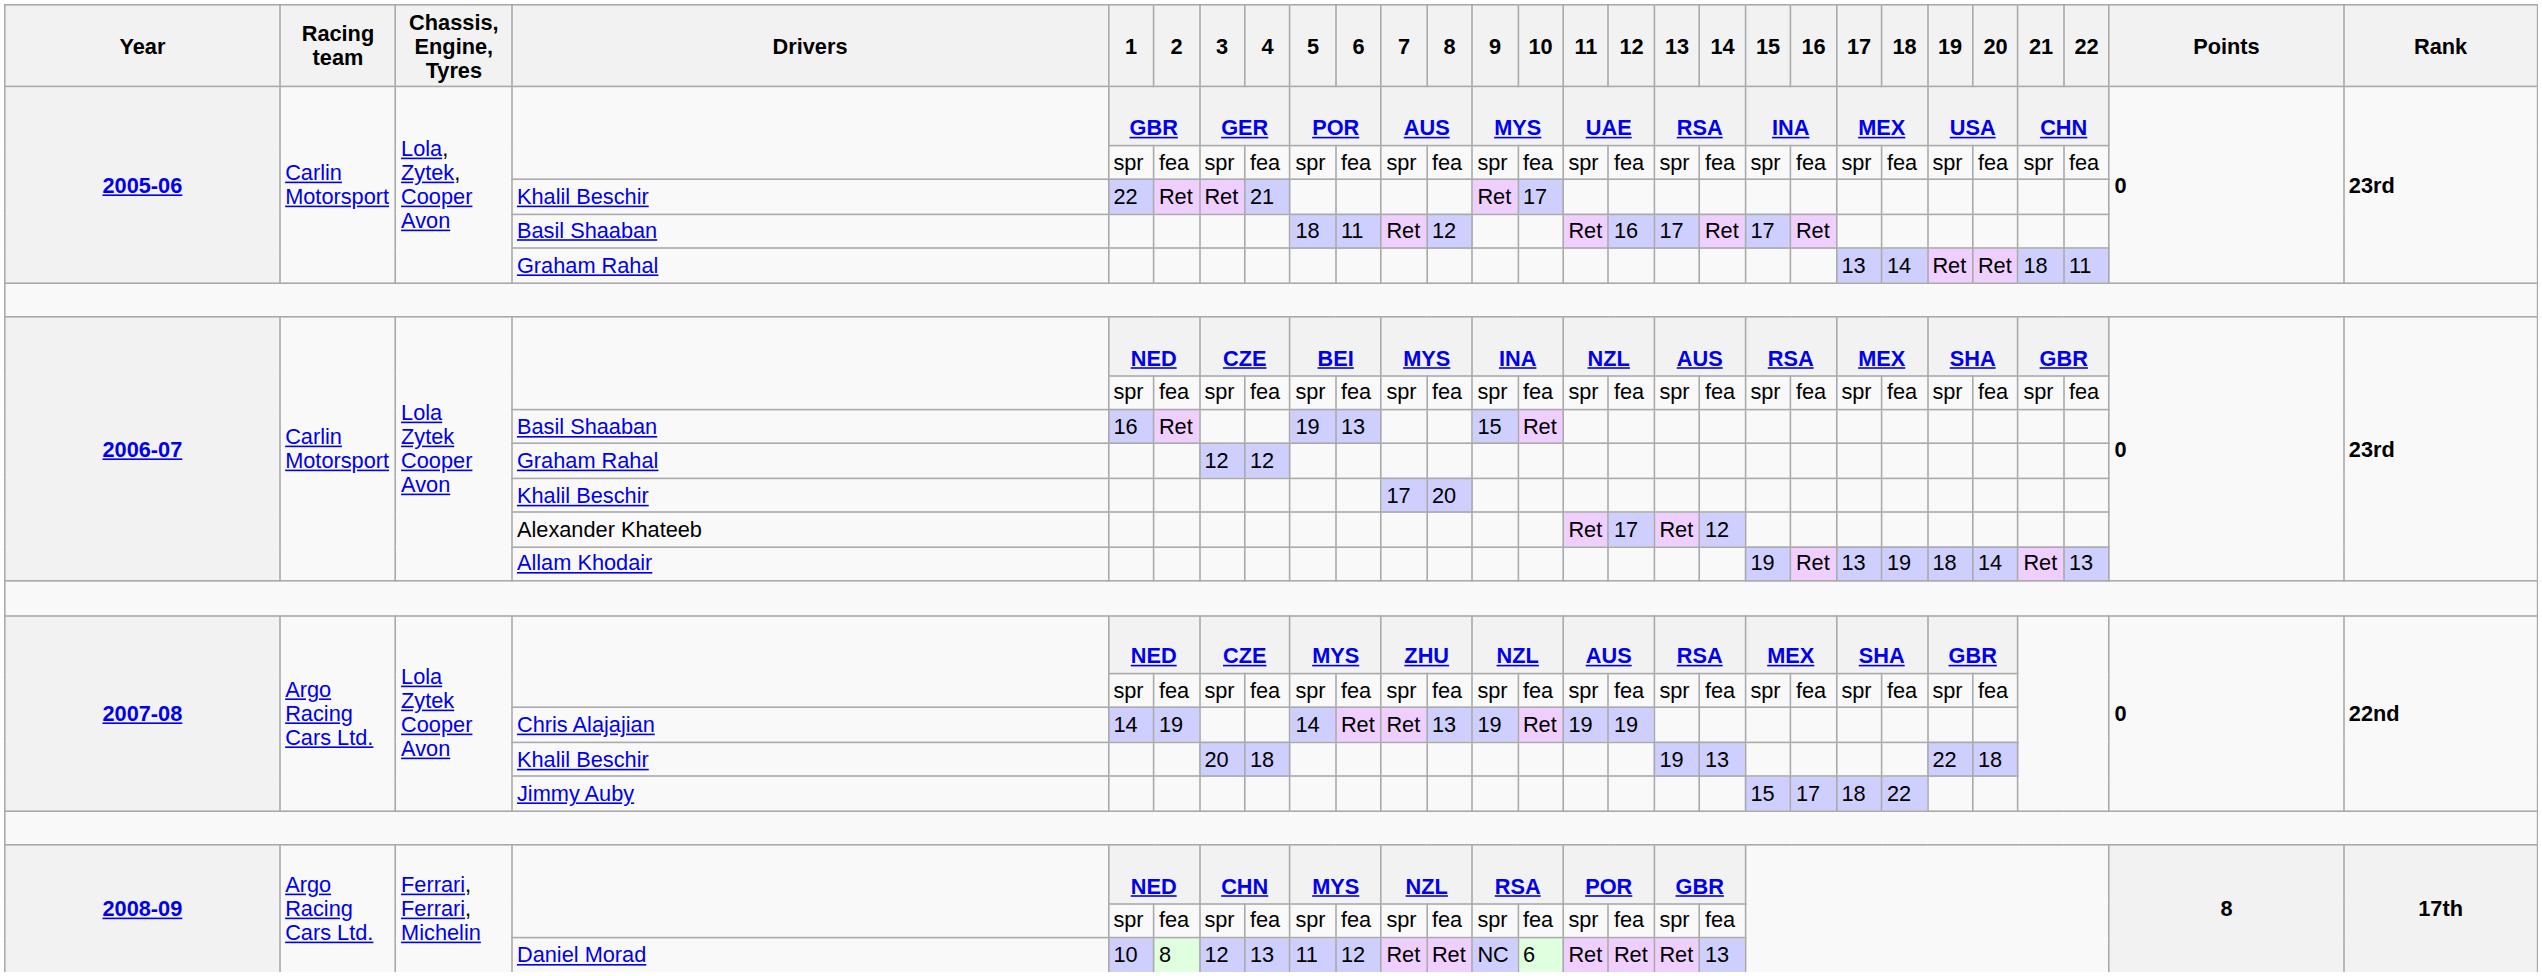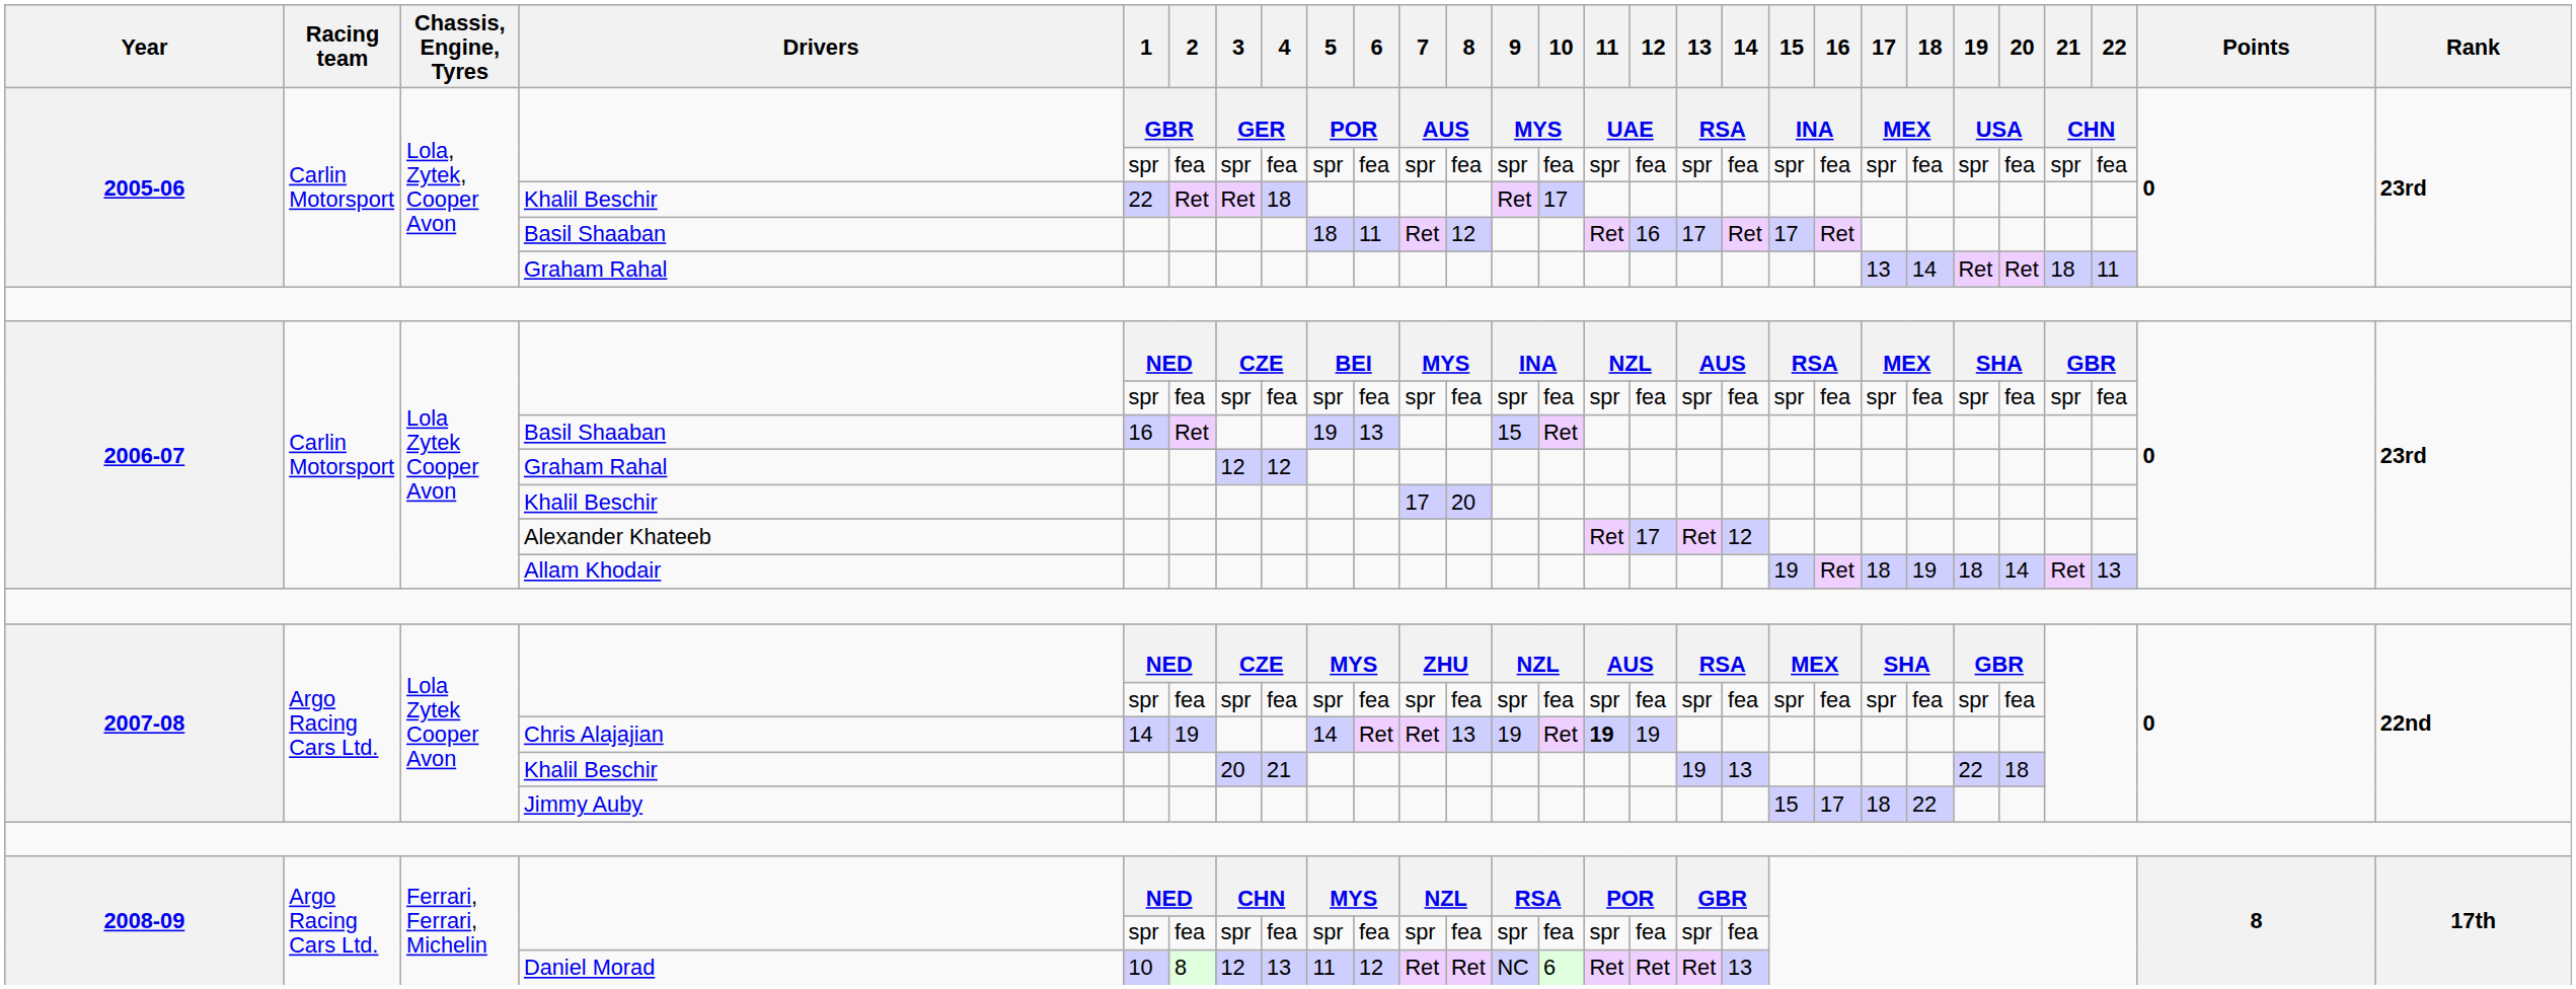 <table class="wikitable" style="font-size: 85%" width="100%">
 <tr>
 <th>Year</th>
 <th width=66px>Racing<br>team</th>
 <th width=66px>Chassis,<br>Engine,<br>Tyres</th>
 <th>Drivers</th>
 <th width=22px>1</th>
 <th width=22px>2</th>
 <th width=22px>3</th>
 <th width=22px>4</th>
 <th width=22px>5</th>
 <th width=22px>6</th>
 <th width=22px>7</th>
 <th width=22px>8</th>
 <th width=22px>9</th>
 <th width=22px>10</th>
 <th width=22px>11</th>
 <th width=22px>12</th>
 <th width=22px>13</th>
 <th width=22px>14</th>
 <th width=22px>15</th>
 <th width=22px>16</th>
 <th width=22px>17</th>
 <th width=22px>18</th>
 <th width=22px>19</th>
 <th width=22px>20</th>
 <th width=22px>21</th>
 <th width=22px>22</th>
 <th>Points</th>
 <th>Rank<br></th>
 </tr>
 <tr>
 <th rowspan=5><a href='#'>2005-06</a></th>
 <td rowspan=5><a href='#'>Carlin Motorsport</a></td>
 <td rowspan=5><a href='#'>Lola</a>,<br><a href='#'>Zytek</a>,<br><a href='#'>Cooper Avon</a></td>
 <td rowspan=2></td>
 <th colspan=2><br><a href='#'>GBR</a></th>
 <th colspan=2><br><a href='#'>GER</a></th>
 <th colspan=2><br><a href='#'>POR</a></th>
 <th colspan=2><br><a href='#'>AUS</a></th>
 <th colspan=2><br><a href='#'>MYS</a></th>
 <th colspan=2><br><a href='#'>UAE</a></th>
 <th colspan=2><br><a href='#'>RSA</a></th>
 <th colspan=2><br><a href='#'>INA</a></th>
 <th colspan=2><br><a href='#'>MEX</a></th>
 <th colspan=2><br><a href='#'>USA</a></th>
 <th colspan=2><br><a href='#'>CHN</a></th>
 <td rowspan=5><strong>0</strong></td>
 <td rowspan=5><strong>23rd</strong></td>
 </tr>
 <tr>
 <td>spr</td>
 <td>fea</td>
 <td>spr</td>
 <td>fea</td>
 <td>spr</td>
 <td>fea</td>
 <td>spr</td>
 <td>fea</td>
 <td>spr</td>
 <td>fea</td>
 <td>spr</td>
 <td>fea</td>
 <td>spr</td>
 <td>fea</td>
 <td>spr</td>
 <td>fea</td>
 <td>spr</td>
 <td>fea</td>
 <td>spr</td>
 <td>fea</td>
 <td>spr</td>
 <td>fea</td>
 </tr>
 <tr>
 <td><a href='#'>Khalil Beschir</a></td>
 <td style="background:#CFCFFF;">22</td>
 <td style="background:#EFCFFF;">Ret</td>
 <td style="background:#EFCFFF;">Ret</td>
-<td style="background:#CFCFFF;">21</td>
+<td style="background:#CFCFFF;">18</td>
 <td></td>
 <td></td>
 <td></td>
 <td></td>
 <td style="background:#EFCFFF;">Ret</td>
 <td style="background:#CFCFFF;">17</td>
 <td></td>
 <td></td>
 <td></td>
 <td></td>
 <td></td>
 <td></td>
 <td></td>
 <td></td>
 <td></td>
 <td></td>
 <td></td>
 <td></td>
 </tr>
 <tr>
 <td><a href='#'>Basil Shaaban</a></td>
 <td></td>
 <td></td>
 <td></td>
 <td></td>
 <td style="background:#CFCFFF;">18</td>
 <td style="background:#CFCFFF;">11</td>
 <td style="background:#EFCFFF;">Ret</td>
 <td style="background:#CFCFFF;">12</td>
 <td></td>
 <td></td>
 <td style="background:#EFCFFF;">Ret</td>
 <td style="background:#CFCFFF;">16</td>
 <td style="background:#CFCFFF;">17</td>
 <td style="background:#EFCFFF;">Ret</td>
 <td style="background:#CFCFFF;">17</td>
 <td style="background:#EFCFFF;">Ret</td>
 <td></td>
 <td></td>
 <td></td>
 <td></td>
 <td></td>
 <td></td>
 </tr>
 <tr>
 <td><a href='#'>Graham Rahal</a></td>
 <td></td>
 <td></td>
 <td></td>
 <td></td>
 <td></td>
 <td></td>
 <td></td>
 <td></td>
 <td></td>
 <td></td>
 <td></td>
 <td></td>
 <td></td>
 <td></td>
 <td></td>
 <td></td>
 <td style="background:#CFCFFF;">13</td>
 <td style="background:#CFCFFF;">14</td>
 <td style="background:#EFCFFF;">Ret</td>
 <td style="background:#EFCFFF;">Ret</td>
 <td style="background:#CFCFFF;">18</td>
 <td style="background:#CFCFFF;">11</td>
 </tr>
 <tr>
 <td colspan=28><br></td>
 </tr>
 <tr>
 <th rowspan=7><a href='#'>2006-07</a></th>
 <td rowspan=7><a href='#'>Carlin Motorsport</a></td>
 <td rowspan=7><a href='#'>Lola</a><br><a href='#'>Zytek</a><br><a href='#'>Cooper Avon</a></td>
 <td rowspan=2></td>
 <th colspan=2><br><a href='#'>NED</a></th>
 <th colspan=2><br><a href='#'>CZE</a></th>
 <th colspan=2><br><a href='#'>BEI</a></th>
 <th colspan=2><br><a href='#'>MYS</a></th>
 <th colspan=2><br><a href='#'>INA</a></th>
 <th colspan=2><br><a href='#'>NZL</a></th>
 <th colspan=2><br><a href='#'>AUS</a></th>
 <th colspan=2><br><a href='#'>RSA</a></th>
 <th colspan=2><br><a href='#'>MEX</a></th>
 <th colspan=2><br><a href='#'>SHA</a></th>
 <th colspan=2><br><a href='#'>GBR</a></th>
 <td rowspan=7><strong>0</strong></td>
 <td rowspan=7><strong>23rd</strong></td>
 </tr>
 <tr>
 <td>spr</td>
 <td>fea</td>
 <td>spr</td>
 <td>fea</td>
 <td>spr</td>
 <td>fea</td>
 <td>spr</td>
 <td>fea</td>
 <td>spr</td>
 <td>fea</td>
 <td>spr</td>
 <td>fea</td>
 <td>spr</td>
 <td>fea</td>
 <td>spr</td>
 <td>fea</td>
 <td>spr</td>
 <td>fea</td>
 <td>spr</td>
 <td>fea</td>
 <td>spr</td>
 <td>fea</td>
 </tr>
 <tr>
 <td><a href='#'>Basil Shaaban</a></td>
 <td style="background:#CFCFFF;">16</td>
 <td style="background:#EFCFFF;">Ret</td>
 <td></td>
 <td></td>
 <td style="background:#CFCFFF;">19</td>
 <td style="background:#CFCFFF;">13</td>
 <td></td>
 <td></td>
 <td style="background:#CFCFFF;">15</td>
 <td style="background:#EFCFFF;">Ret</td>
 <td></td>
 <td></td>
 <td></td>
 <td></td>
 <td></td>
 <td></td>
 <td></td>
 <td></td>
 <td></td>
 <td></td>
 <td></td>
 <td></td>
 </tr>
 <tr>
 <td><a href='#'>Graham Rahal</a></td>
 <td></td>
 <td></td>
 <td style="background:#CFCFFF;">12</td>
 <td style="background:#CFCFFF;">12</td>
 <td></td>
 <td></td>
 <td></td>
 <td></td>
 <td></td>
 <td></td>
 <td></td>
 <td></td>
 <td></td>
 <td></td>
 <td></td>
 <td></td>
 <td></td>
 <td></td>
 <td></td>
 <td></td>
 <td></td>
 <td></td>
 </tr>
 <tr>
 <td><a href='#'>Khalil Beschir</a></td>
 <td></td>
 <td></td>
 <td></td>
 <td></td>
 <td></td>
 <td></td>
 <td style="background:#CFCFFF;">17</td>
 <td style="background:#CFCFFF;">20</td>
 <td></td>
 <td></td>
 <td></td>
 <td></td>
 <td></td>
 <td></td>
 <td></td>
 <td></td>
 <td></td>
 <td></td>
 <td></td>
 <td></td>
 <td></td>
 <td></td>
 </tr>
 <tr>
 <td>Alexander Khateeb</td>
 <td></td>
 <td></td>
 <td></td>
 <td></td>
 <td></td>
 <td></td>
 <td></td>
 <td></td>
 <td></td>
 <td></td>
 <td style="background:#EFCFFF;">Ret</td>
 <td style="background:#CFCFFF;">17</td>
 <td style="background:#EFCFFF;">Ret</td>
 <td style="background:#CFCFFF;">12</td>
 <td></td>
 <td></td>
 <td></td>
 <td></td>
 <td></td>
 <td></td>
 <td></td>
 <td></td>
 </tr>
 <tr>
 <td><a href='#'>Allam Khodair</a></td>
 <td></td>
 <td></td>
 <td></td>
 <td></td>
 <td></td>
 <td></td>
 <td></td>
 <td></td>
 <td></td>
 <td></td>
 <td></td>
 <td></td>
 <td></td>
 <td></td>
 <td style="background:#CFCFFF;">19</td>
 <td style="background:#EFCFFF;">Ret</td>
-<td style="background:#CFCFFF;">13</td>
+<td style="background:#CFCFFF;">18</td>
 <td style="background:#CFCFFF;">19</td>
 <td style="background:#CFCFFF;">18</td>
 <td style="background:#CFCFFF;">14</td>
 <td style="background:#EFCFFF;">Ret</td>
 <td style="background:#CFCFFF;">13</td>
 </tr>
 <tr>
 <td colspan=28><br></td>
 </tr>
 <tr>
 <th rowspan=5><a href='#'>2007-08</a></th>
 <td rowspan=5><a href='#'>Argo Racing Cars Ltd.</a></td>
 <td rowspan=5><a href='#'>Lola</a><br><a href='#'>Zytek</a><br><a href='#'>Cooper Avon</a></td>
 <td rowspan=2></td>
 <th colspan=2><br><a href='#'>NED</a></th>
 <th colspan=2><br><a href='#'>CZE</a></th>
 <th colspan=2><br><a href='#'>MYS</a></th>
 <th colspan=2><br><a href='#'>ZHU</a></th>
 <th colspan=2><br><a href='#'>NZL</a></th>
 <th colspan=2><br><a href='#'>AUS</a></th>
 <th colspan=2><br><a href='#'>RSA</a></th>
 <th colspan=2><br><a href='#'>MEX</a></th>
 <th colspan=2><br><a href='#'>SHA</a></th>
 <th colspan=2><br><a href='#'>GBR</a></th>
 <td colspan=2 rowspan=5></td>
 <td rowspan=5><strong>0</strong></td>
 <td rowspan=5><strong>22nd</strong></td>
 </tr>
 <tr>
 <td>spr</td>
 <td>fea</td>
 <td>spr</td>
 <td>fea</td>
 <td>spr</td>
 <td>fea</td>
 <td>spr</td>
 <td>fea</td>
 <td>spr</td>
 <td>fea</td>
 <td>spr</td>
 <td>fea</td>
 <td>spr</td>
 <td>fea</td>
 <td>spr</td>
 <td>fea</td>
 <td>spr</td>
 <td>fea</td>
 <td>spr</td>
 <td>fea</td>
 </tr>
 <tr>
 <td><a href='#'>Chris Alajajian</a></td>
 <td style="background:#CFCFFF;">14</td>
 <td style="background:#CFCFFF;">19</td>
 <td></td>
 <td></td>
 <td style="background:#CFCFFF;">14</td>
 <td style="background:#EFCFFF;">Ret</td>
 <td style="background:#EFCFFF;">Ret</td>
 <td style="background:#CFCFFF;">13</td>
 <td style="background:#CFCFFF;">19</td>
 <td style="background:#EFCFFF;">Ret</td>
-<td style="background:#CFCFFF;">19</td>
+<td style="background:#CFCFFF;"><strong>19</strong></td>
 <td style="background:#CFCFFF;">19</td>
 <td></td>
 <td></td>
 <td></td>
 <td></td>
 <td></td>
 <td></td>
 <td></td>
 <td></td>
 </tr>
 <tr>
 <td><a href='#'>Khalil Beschir</a></td>
 <td></td>
 <td></td>
 <td style="background:#CFCFFF;">20</td>
-<td style="background:#CFCFFF;">18</td>
+<td style="background:#CFCFFF;">21</td>
 <td></td>
 <td></td>
 <td></td>
 <td></td>
 <td></td>
 <td></td>
 <td></td>
 <td></td>
 <td style="background:#CFCFFF;">19</td>
 <td style="background:#CFCFFF;">13</td>
 <td></td>
 <td></td>
 <td></td>
 <td></td>
 <td style="background:#CFCFFF;">22</td>
 <td style="background:#CFCFFF;">18</td>
 </tr>
 <tr>
 <td><a href='#'>Jimmy Auby</a></td>
 <td></td>
 <td></td>
 <td></td>
 <td></td>
 <td></td>
 <td></td>
 <td></td>
 <td></td>
 <td></td>
 <td></td>
 <td></td>
 <td></td>
 <td></td>
 <td></td>
 <td style="background:#CFCFFF;">15</td>
 <td style="background:#CFCFFF;">17</td>
 <td style="background:#CFCFFF;">18</td>
 <td style="background:#CFCFFF;">22</td>
 <td></td>
 <td></td>
 </tr>
 <tr>
 <td colspan=28><br></td>
 </tr>
 <tr>
 <th rowspan=3><a href='#'>2008-09</a></th>
 <td rowspan=3><a href='#'>Argo Racing Cars Ltd.</a></td>
 <td rowspan=3><a href='#'>Ferrari</a>,<br><a href='#'>Ferrari</a>,<br><a href='#'>Michelin</a></td>
 <td rowspan=2></td>
 <th colspan=2><br><a href='#'>NED</a></th>
 <th colspan=2><br><a href='#'>CHN</a></th>
 <th colspan=2><br><a href='#'>MYS</a></th>
 <th colspan=2><br><a href='#'>NZL</a></th>
 <th colspan=2><br><a href='#'>RSA</a></th>
 <th colspan=2><br><a href='#'>POR</a></th>
 <th colspan=2><br><a href='#'>GBR</a></th>
 <td colspan=8 rowspan=3></td>
 <th rowspan=3>8</th>
 <th rowspan=3>17th</th>
 </tr>
 <tr>
 <td>spr</td>
 <td>fea</td>
 <td>spr</td>
 <td>fea</td>
 <td>spr</td>
 <td>fea</td>
 <td>spr</td>
 <td>fea</td>
 <td>spr</td>
 <td>fea</td>
 <td>spr</td>
 <td>fea</td>
 <td>spr</td>
 <td>fea</td>
 </tr>
 <tr>
 <td><a href='#'>Daniel Morad</a></td>
 <td style="background:#CFCFFF;">10</td>
 <td style="background:#DFFFDF;">8</td>
 <td style="background:#CFCFFF;">12</td>
 <td style="background:#CFCFFF;">13</td>
 <td style="background:#CFCFFF;">11</td>
 <td style="background:#CFCFFF;">12</td>
 <td style="background:#EFCFFF;">Ret</td>
 <td style="background:#EFCFFF;">Ret</td>
 <td style="background:#CFCFFF;">NC</td>
 <td style="background:#DFFFDF;">6</td>
 <td style="background:#EFCFFF;">Ret</td>
 <td style="background:#EFCFFF;">Ret</td>
 <td style="background:#EFCFFF;">Ret</td>
 <td style="background:#CFCFFF;">13</td>
 </tr>
 </table>
